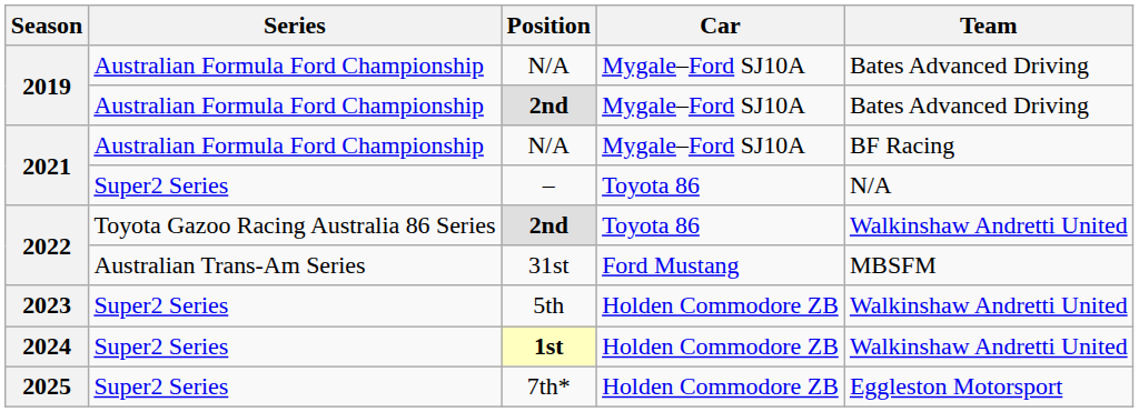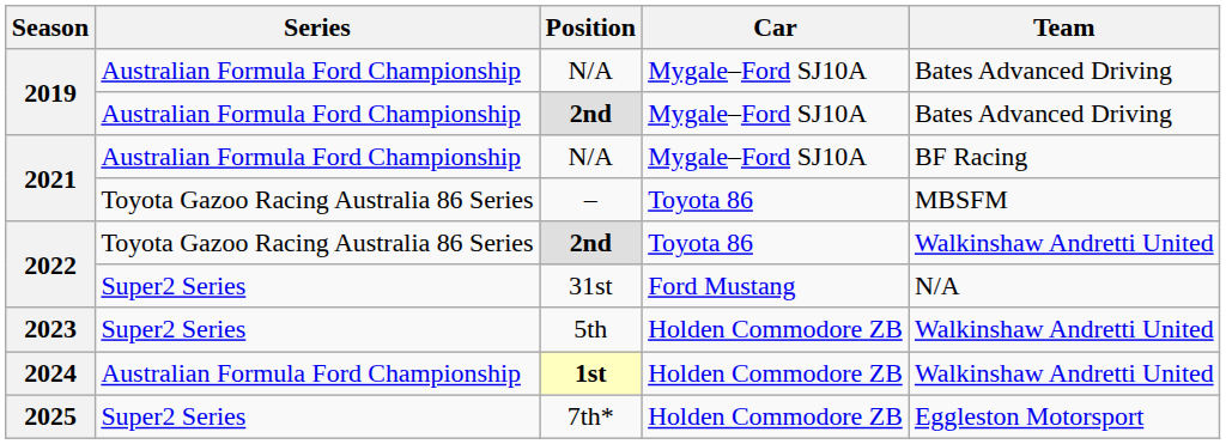 <table class="wikitable" style="font-size: 95%;">
 <tr>
 <th>Season</th>
 <th>Series</th>
 <th>Position</th>
 <th>Car</th>
 <th>Team</th>
 </tr>
 <tr>
 <th rowspan=2>2019</th>
 <td nowrap><a href='#'>Australian Formula Ford Championship</a></td>
 <td align="center">N/A</td>
 <td nowrap><a href='#'>Mygale</a>–<a href='#'>Ford</a> SJ10A</td>
 <td nowrap>Bates Advanced Driving</td>
 </tr>
 <tr>
 <td nowrap><a href='#'>Australian Formula Ford Championship</a></td>
 <td align=center bgcolor=#dfdfdf><strong>2nd</strong></td>
 <td nowrap><a href='#'>Mygale</a>–<a href='#'>Ford</a> SJ10A</td>
 <td nowrap>Bates Advanced Driving</td>
 </tr>
 <tr>
 <th rowspan=2>2021</th>
 <td nowrap><a href='#'>Australian Formula Ford Championship</a></td>
 <td align="center">N/A</td>
 <td nowrap><a href='#'>Mygale</a>–<a href='#'>Ford</a> SJ10A</td>
 <td nowrap>BF Racing</td>
 </tr>
 <tr>
-<td nowrap><a href='#'>Super2 Series</a></td>
+<td nowrap>Toyota Gazoo Racing Australia 86 Series</td>
 <td align="center">–</td>
 <td nowrap><a href='#'>Toyota 86</a></td>
-<td nowrap>N/A</td>
+<td nowrap>MBSFM</td>
 </tr>
 <tr>
 <th rowspan=2>2022</th>
 <td nowrap>Toyota Gazoo Racing Australia 86 Series</td>
 <td align=center bgcolor=#dfdfdf><strong>2nd</strong></td>
 <td nowrap><a href='#'>Toyota 86</a></td>
 <td nowrap><a href='#'>Walkinshaw Andretti United</a></td>
 </tr>
 <tr>
-<td nowrap>Australian Trans-Am Series</td>
+<td nowrap><a href='#'>Super2 Series</a></td>
 <td align="center">31st</td>
 <td nowrap><a href='#'>Ford Mustang</a></td>
-<td nowrap>MBSFM</td>
+<td nowrap>N/A</td>
 </tr>
 <tr>
 <th>2023</th>
 <td nowrap><a href='#'>Super2 Series</a></td>
 <td align="center">5th</td>
 <td nowrap><a href='#'>Holden Commodore ZB</a></td>
 <td nowrap><a href='#'>Walkinshaw Andretti United</a></td>
 </tr>
 <tr>
 <th>2024</th>
-<td nowrap><a href='#'>Super2 Series</a></td>
+<td nowrap><a href='#'>Australian Formula Ford Championship</a></td>
 <td align=center bgcolor=#ffffbf><strong>1st</strong></td>
 <td nowrap><a href='#'>Holden Commodore ZB</a></td>
 <td nowrap><a href='#'>Walkinshaw Andretti United</a></td>
 </tr>
 <tr>
 <th>2025</th>
 <td nowrap><a href='#'>Super2 Series</a></td>
 <td align="center">7th*</td>
 <td nowrap><a href='#'>Holden Commodore ZB</a></td>
 <td nowrap><a href='#'>Eggleston Motorsport</a></td>
 </tr>
 </table>
